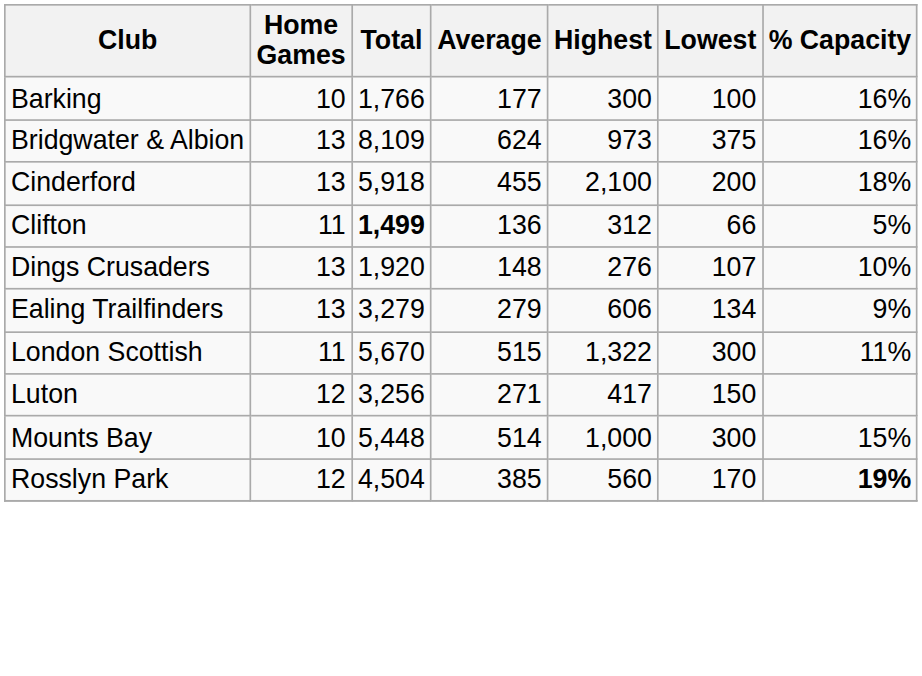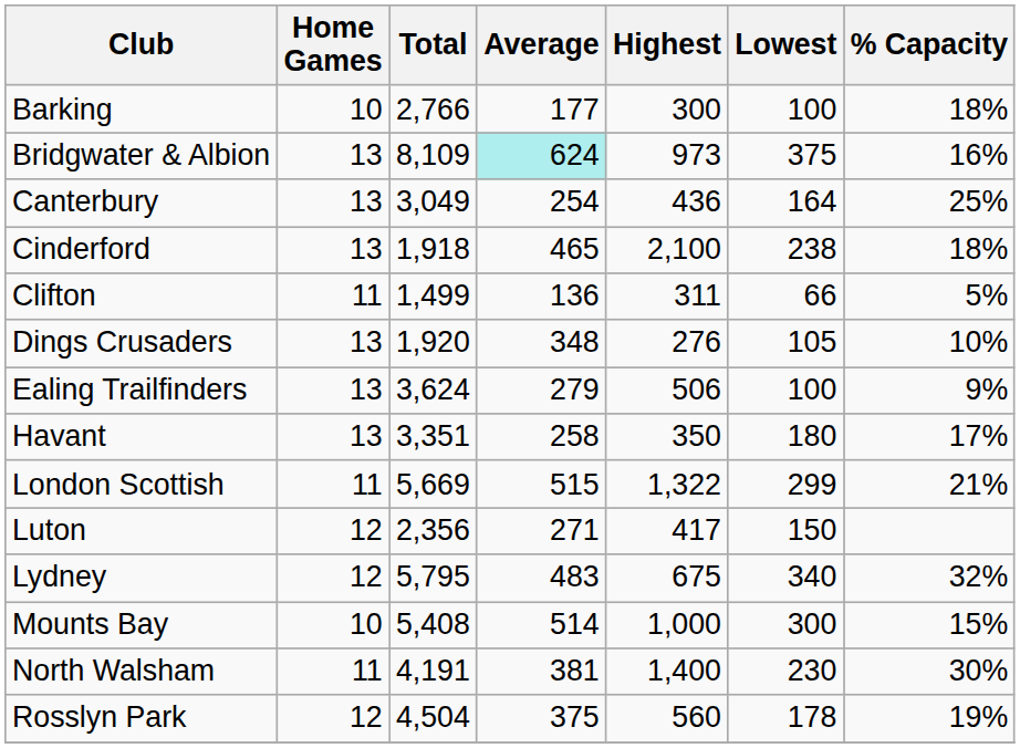 <table class="wikitable sortable" style="text-align:right">
 <tr>
 <th>Club</th>
 <th>Home<br>Games</th>
 <th>Total</th>
 <th>Average</th>
 <th>Highest</th>
 <th>Lowest</th>
 <th>% Capacity</th>
 </tr>
 <tr>
 <td style="text-align:left">Barking</td>
 <td>10</td>
-<td>1,766</td>
+<td>2,766</td>
 <td>177</td>
 <td>300</td>
 <td>100</td>
-<td>16%</td>
+<td>18%</td>
 </tr>
 <tr>
 <td style="text-align:left">Bridgwater & Albion</td>
 <td>13</td>
 <td>8,109</td>
-<td>624</td>
+<td style="background: paleturquoise;">624</td>
 <td>973</td>
 <td>375</td>
 <td>16%</td>
 </tr>
 <tr>
+<td style="text-align:left">Canterbury</td>
+<td>13</td>
+<td>3,049</td>
+<td>254</td>
+<td>436</td>
+<td>164</td>
+<td>25%</td>
+</tr>
+<tr>
 <td style="text-align:left">Cinderford</td>
 <td>13</td>
-<td>5,918</td>
-<td>455</td>
+<td>1,918</td>
+<td>465</td>
 <td>2,100</td>
-<td>200</td>
+<td>238</td>
 <td>18%</td>
 </tr>
 <tr>
 <td style="text-align:left">Clifton</td>
 <td>11</td>
-<td><strong>1,499</strong></td>
+<td>1,499</td>
 <td>136</td>
-<td>312</td>
+<td>311</td>
 <td>66</td>
 <td>5%</td>
 </tr>
 <tr>
 <td style="text-align:left">Dings Crusaders</td>
 <td>13</td>
 <td>1,920</td>
-<td>148</td>
+<td>348</td>
 <td>276</td>
-<td>107</td>
+<td>105</td>
 <td>10%</td>
 </tr>
 <tr>
 <td style="text-align:left">Ealing Trailfinders</td>
 <td>13</td>
-<td>3,279</td>
+<td>3,624</td>
 <td>279</td>
-<td>606</td>
-<td>134</td>
+<td>506</td>
+<td>100</td>
 <td>9%</td>
+</tr>
+<tr>
+<td style="text-align:left">Havant</td>
+<td>13</td>
+<td>3,351</td>
+<td>258</td>
+<td>350</td>
+<td>180</td>
+<td>17%</td>
 </tr>
 <tr>
 <td style="text-align:left">London Scottish</td>
 <td>11</td>
-<td>5,670</td>
+<td>5,669</td>
 <td>515</td>
 <td>1,322</td>
-<td>300</td>
-<td>11%</td>
+<td>299</td>
+<td>21%</td>
 </tr>
 <tr>
 <td style="text-align:left">Luton</td>
 <td>12</td>
-<td>3,256</td>
+<td>2,356</td>
 <td>271</td>
 <td>417</td>
 <td>150</td>
 <td></td>
 </tr>
 <tr>
+<td style="text-align:left">Lydney</td>
+<td>12</td>
+<td>5,795</td>
+<td>483</td>
+<td>675</td>
+<td>340</td>
+<td>32%</td>
+</tr>
+<tr>
 <td style="text-align:left">Mounts Bay</td>
 <td>10</td>
-<td>5,448</td>
+<td>5,408</td>
 <td>514</td>
 <td>1,000</td>
 <td>300</td>
 <td>15%</td>
 </tr>
 <tr>
+<td style="text-align:left">North Walsham</td>
+<td>11</td>
+<td>4,191</td>
+<td>381</td>
+<td>1,400</td>
+<td>230</td>
+<td>30%</td>
+</tr>
+<tr>
 <td style="text-align:left">Rosslyn Park</td>
 <td>12</td>
 <td>4,504</td>
-<td>385</td>
+<td>375</td>
 <td>560</td>
-<td>170</td>
-<td><strong>19%</strong></td>
+<td>178</td>
+<td>19%</td>
 </tr>
 <tr>
 </tr>
 </table>
